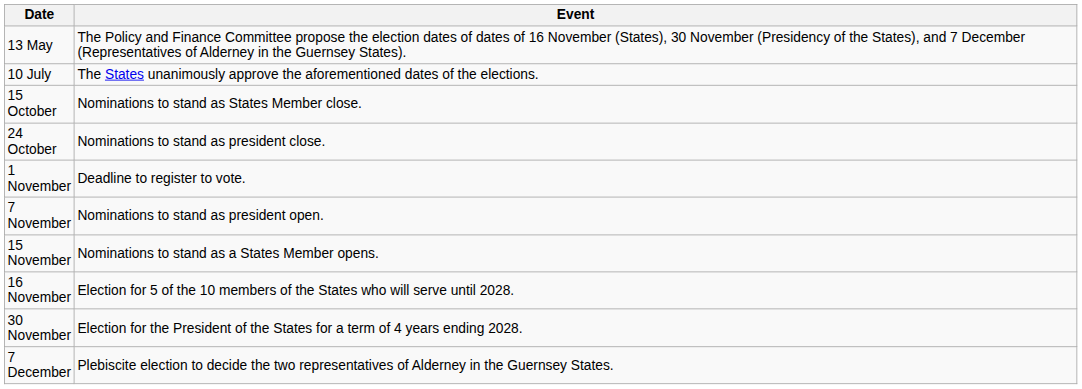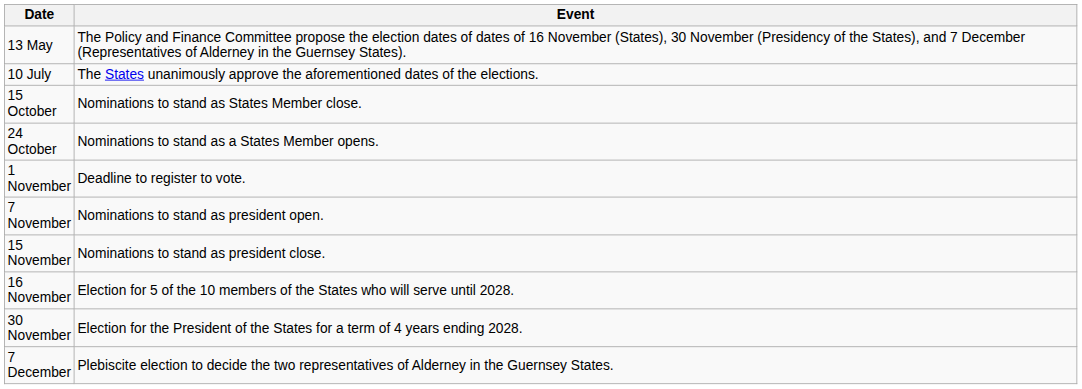 <table class="wikitable">
 <tr>
 <th style="width:4em">Date</th>
 <th>Event</th>
 </tr>
 <tr>
 <td>13 May</td>
 <td>The Policy and Finance Committee propose the election dates of dates of 16 November (States), 30 November (Presidency of the States), and 7 December (Representatives of Alderney in the Guernsey States).</td>
 </tr>
 <tr>
 <td>10 July</td>
 <td>The <a href='#'>States</a> unanimously approve the aforementioned dates of the elections.</td>
 </tr>
 <tr>
 <td>15 October</td>
 <td>Nominations to stand as States Member close.</td>
 </tr>
 <tr>
 <td>24 October</td>
-<td>Nominations to stand as president close.</td>
+<td>Nominations to stand as a States Member opens.</td>
 </tr>
 <tr>
 <td>1 November</td>
 <td>Deadline to register to vote.</td>
 </tr>
 <tr>
 <td>7 November</td>
 <td>Nominations to stand as president open.</td>
 </tr>
 <tr>
 <td>15 November</td>
-<td>Nominations to stand as a States Member opens.</td>
+<td>Nominations to stand as president close.</td>
 </tr>
 <tr>
 <td>16 November</td>
 <td>Election for 5 of the 10 members of the States who will serve until 2028.</td>
 </tr>
 <tr>
 <td>30 November</td>
 <td>Election for the President of the States for a term of 4 years ending 2028.</td>
 </tr>
 <tr>
 <td>7 December</td>
 <td>Plebiscite election to decide the two representatives of Alderney in the Guernsey States.</td>
 </tr>
 </table>
